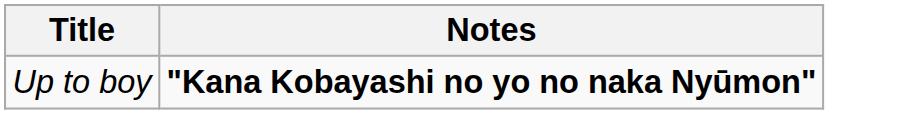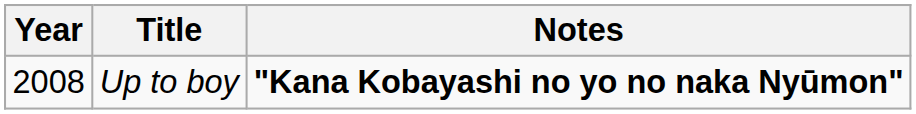 <table class="wikitable">
 <tr>
+<th>Year</th>
 <th>Title</th>
 <th>Notes</th>
 </tr>
 <tr>
+<td>2008</td>
 <td><em>Up to boy</em></td>
 <td><strong>"Kana Kobayashi no yo no naka Nyūmon"</strong></td>
 </tr>
 </table>
